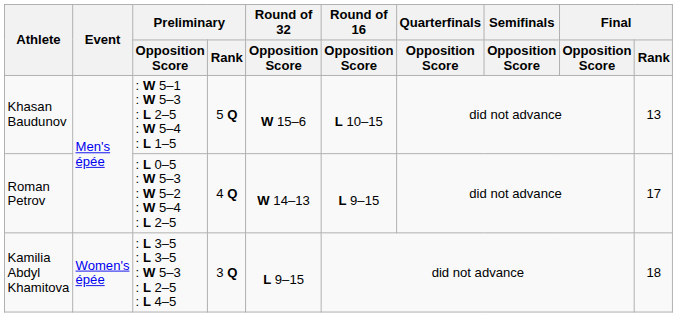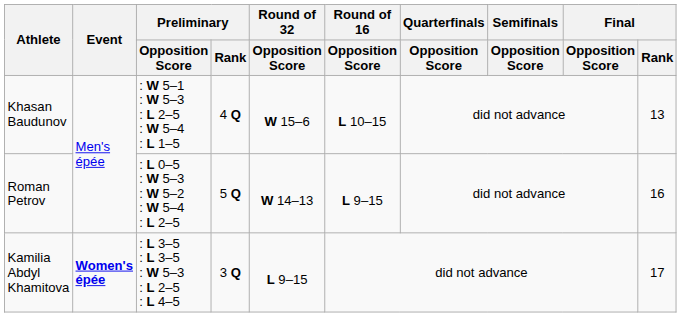 <table class=wikitable style=font-size:90%;text-align:center>
 <tr>
 <th rowspan="2">Athlete</th>
 <th rowspan="2">Event</th>
 <th colspan="2">Preliminary</th>
 <th>Round of 32</th>
 <th>Round of 16</th>
 <th>Quarterfinals</th>
 <th>Semifinals</th>
 <th colspan="2">Final</th>
 </tr>
 <tr>
 <th>Opposition<br>Score</th>
 <th>Rank</th>
 <th>Opposition<br>Score</th>
 <th>Opposition<br>Score</th>
 <th>Opposition<br>Score</th>
 <th>Opposition<br>Score</th>
 <th>Opposition<br>Score</th>
 <th>Rank</th>
 </tr>
 <tr>
 <td align=left>Khasan Baudunov</td>
 <td align=left rowspan=2><a href='#'>Men's épée</a></td>
 <td align=left>: <strong>W</strong> 5–1<br>: <strong>W</strong> 5–3<br>: <strong>L</strong> 2–5<br>: <strong>W</strong> 5–4<br>: <strong>L</strong> 1–5</td>
-<td>5 <strong>Q</strong></td>
+<td>4 <strong>Q</strong></td>
 <td><br><strong>W</strong> 15–6</td>
 <td><br><strong>L</strong> 10–15</td>
 <td colspan=3>did not advance</td>
 <td>13</td>
 </tr>
 <tr>
 <td align=left>Roman Petrov</td>
 <td align=left>: <strong>L</strong> 0–5<br>: <strong>W</strong> 5–3<br>: <strong>W</strong> 5–2<br>: <strong>W</strong> 5–4<br>: <strong>L</strong> 2–5</td>
-<td>4 <strong>Q</strong></td>
+<td>5 <strong>Q</strong></td>
 <td><br><strong>W</strong> 14–13</td>
 <td><br><strong>L</strong> 9–15</td>
 <td colspan=3>did not advance</td>
-<td>17</td>
+<td>16</td>
 </tr>
 <tr>
 <td align=left>Kamilia Abdyl Khamitova</td>
-<td align=left><a href='#'>Women's épée</a></td>
+<td align=left><strong><a href='#'>Women's épée</a></strong></td>
 <td align=left>: <strong>L</strong> 3–5<br>: <strong>L</strong> 3–5<br>: <strong>W</strong> 5–3<br>: <strong>L</strong> 2–5<br>: <strong>L</strong> 4–5</td>
 <td>3 <strong>Q</strong></td>
 <td><br><strong>L</strong> 9–15</td>
 <td colspan=4>did not advance</td>
-<td>18</td>
+<td>17</td>
 </tr>
 </table>
